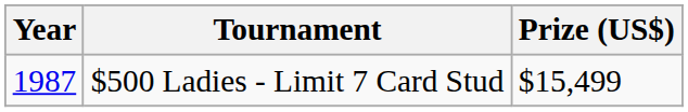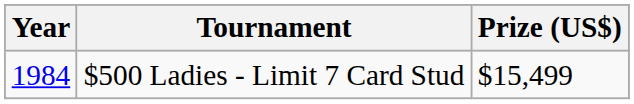 <table class="wikitable">
 <tr>
 <th>Year</th>
 <th>Tournament</th>
 <th>Prize (US$)</th>
 </tr>
 <tr>
-<td><a href='#'>1987</a></td>
+<td><a href='#'>1984</a></td>
 <td>$500 Ladies - Limit 7 Card Stud</td>
 <td>$15,499</td>
 </tr>
 </table>
